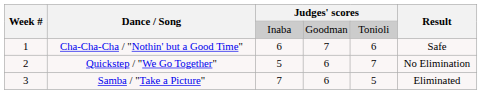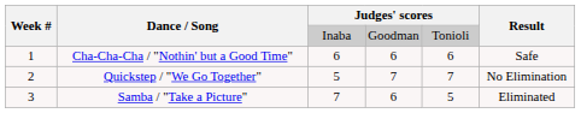 <table class="wikitable collapsible collapsed">
 <tr style="text-align:Center;">
 <th rowspan="2">Week #</th>
 <th rowspan="2">Dance / Song</th>
 <th colspan="3">Judges' scores</th>
 <th rowspan="2">Result</th>
 </tr>
 <tr style="text-align:center; background:#ccc;">
 <td style="width:10%; ">Inaba</td>
 <td style="width:10%; ">Goodman</td>
 <td style="width:10%; ">Tonioli</td>
 </tr>
 <tr style="text-align: center; background:#faf6f6;">
 <td>1</td>
 <td><a href='#'>Cha-Cha-Cha</a> / "<a href='#'>Nothin' but a Good Time</a>"</td>
 <td>6</td>
-<td>7</td>
+<td>6</td>
 <td>6</td>
 <td>Safe</td>
 </tr>
 <tr style="text-align: center; background:#faf6f6;">
 <td>2</td>
 <td><a href='#'>Quickstep</a> / "<a href='#'>We Go Together</a>"</td>
 <td>5</td>
-<td>6</td>
+<td>7</td>
 <td>7</td>
 <td>No Elimination</td>
 </tr>
 <tr style="text-align: center; background:#faf6f6;">
 <td>3</td>
 <td><a href='#'>Samba</a> / "<a href='#'>Take a Picture</a>"</td>
 <td>7</td>
 <td>6</td>
 <td>5</td>
 <td>Eliminated</td>
 </tr>
 </table>
